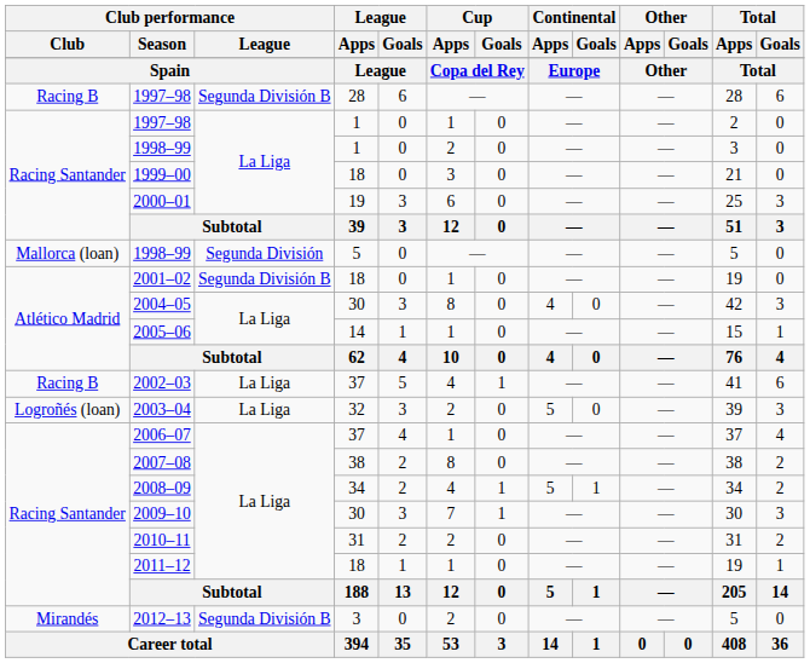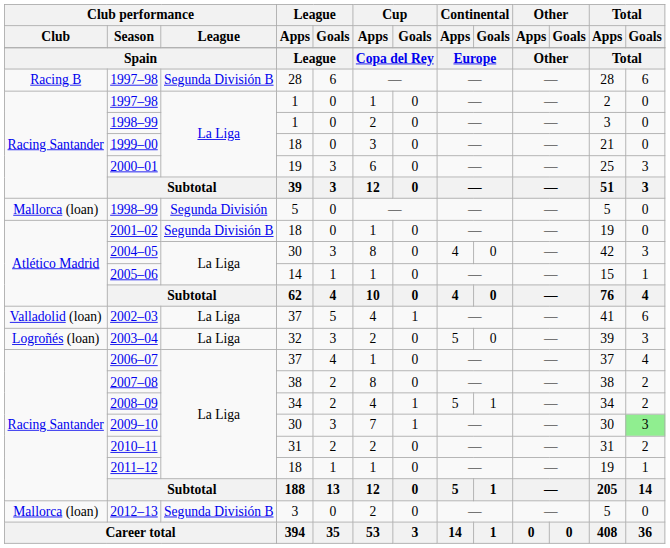 <table class="wikitable" style="text-align:center">
 <tr>
 <th colspan=3>Club performance</th>
 <th colspan=2>League</th>
 <th colspan=2>Cup</th>
 <th colspan=2>Continental</th>
 <th colspan=2>Other</th>
 <th colspan=2>Total</th>
 </tr>
 <tr>
 <th>Club</th>
 <th>Season</th>
 <th>League</th>
 <th>Apps</th>
 <th>Goals</th>
 <th>Apps</th>
 <th>Goals</th>
 <th>Apps</th>
 <th>Goals</th>
 <th>Apps</th>
 <th>Goals</th>
 <th>Apps</th>
 <th>Goals</th>
 </tr>
 <tr>
 </tr>
 <tr>
 <th colspan=3>Spain</th>
 <th colspan=2>League</th>
 <th colspan=2><a href='#'>Copa del Rey</a></th>
 <th colspan=2><a href='#'>Europe</a></th>
 <th colspan=2>Other</th>
 <th colspan=2>Total</th>
 </tr>
 <tr>
 <td><a href='#'>Racing B</a></td>
 <td><a href='#'>1997–98</a></td>
 <td><a href='#'>Segunda División B</a></td>
 <td>28</td>
 <td>6</td>
 <td colspan="2">—</td>
 <td colspan="2">—</td>
 <td colspan="2">—</td>
 <td>28</td>
 <td>6</td>
 </tr>
 <tr>
 <td rowspan="5"><a href='#'>Racing Santander</a></td>
 <td><a href='#'>1997–98</a></td>
 <td rowspan="4"><a href='#'>La Liga</a></td>
 <td>1</td>
 <td>0</td>
 <td>1</td>
 <td>0</td>
 <td colspan="2">—</td>
 <td colspan="2">—</td>
 <td>2</td>
 <td>0</td>
 </tr>
 <tr>
 <td><a href='#'>1998–99</a></td>
 <td>1</td>
 <td>0</td>
 <td>2</td>
 <td>0</td>
 <td colspan="2">—</td>
 <td colspan="2">—</td>
 <td>3</td>
 <td>0</td>
 </tr>
 <tr>
 <td><a href='#'>1999–00</a></td>
 <td>18</td>
 <td>0</td>
 <td>3</td>
 <td>0</td>
 <td colspan="2">—</td>
 <td colspan="2">—</td>
 <td>21</td>
 <td>0</td>
 </tr>
 <tr>
 <td><a href='#'>2000–01</a></td>
 <td>19</td>
 <td>3</td>
 <td>6</td>
 <td>0</td>
 <td colspan="2">—</td>
 <td colspan="2">—</td>
 <td>25</td>
 <td>3</td>
 </tr>
 <tr>
 <th colspan="2">Subtotal</th>
 <th>39</th>
 <th>3</th>
 <th>12</th>
 <th>0</th>
 <th colspan="2">—</th>
 <th colspan="2">—</th>
 <th>51</th>
 <th>3</th>
 </tr>
 <tr>
 <td><a href='#'>Mallorca</a> (loan)</td>
 <td><a href='#'>1998–99</a></td>
 <td><a href='#'>Segunda División</a></td>
 <td>5</td>
 <td>0</td>
 <td colspan="2">—</td>
 <td colspan="2">—</td>
 <td colspan="2">—</td>
 <td>5</td>
 <td>0</td>
 </tr>
 <tr>
 <td rowspan="4"><a href='#'>Atlético Madrid</a></td>
 <td><a href='#'>2001–02</a></td>
 <td><a href='#'>Segunda División B</a></td>
 <td>18</td>
 <td>0</td>
 <td>1</td>
 <td>0</td>
 <td colspan="2">—</td>
 <td colspan="2">—</td>
 <td>19</td>
 <td>0</td>
 </tr>
 <tr>
 <td><a href='#'>2004–05</a></td>
 <td rowspan="2">La Liga</td>
 <td>30</td>
 <td>3</td>
 <td>8</td>
 <td>0</td>
 <td>4</td>
 <td>0</td>
 <td colspan="2">—</td>
 <td>42</td>
 <td>3</td>
 </tr>
 <tr>
 <td><a href='#'>2005–06</a></td>
 <td>14</td>
 <td>1</td>
 <td>1</td>
 <td>0</td>
 <td colspan="2">—</td>
 <td colspan="2">—</td>
 <td>15</td>
 <td>1</td>
 </tr>
 <tr>
 <th colspan="2">Subtotal</th>
 <th>62</th>
 <th>4</th>
 <th>10</th>
 <th>0</th>
 <th>4</th>
 <th>0</th>
 <th colspan="2">—</th>
 <th>76</th>
 <th>4</th>
 </tr>
 <tr>
-<td><a href='#'>Racing B</a></td>
+<td><a href='#'>Valladolid</a> (loan)</td>
 <td><a href='#'>2002–03</a></td>
 <td>La Liga</td>
 <td>37</td>
 <td>5</td>
 <td>4</td>
 <td>1</td>
 <td colspan="2">—</td>
 <td colspan="2">—</td>
 <td>41</td>
 <td>6</td>
 </tr>
 <tr>
 <td><a href='#'>Logroñés</a> (loan)</td>
 <td><a href='#'>2003–04</a></td>
 <td>La Liga</td>
 <td>32</td>
 <td>3</td>
 <td>2</td>
 <td>0</td>
 <td>5</td>
 <td>0</td>
 <td colspan="2">—</td>
 <td>39</td>
 <td>3</td>
 </tr>
 <tr>
 <td rowspan="7"><a href='#'>Racing Santander</a></td>
 <td><a href='#'>2006–07</a></td>
 <td rowspan="6">La Liga</td>
 <td>37</td>
 <td>4</td>
 <td>1</td>
 <td>0</td>
 <td colspan="2">—</td>
 <td colspan="2">—</td>
 <td>37</td>
 <td>4</td>
 </tr>
 <tr>
 <td><a href='#'>2007–08</a></td>
 <td>38</td>
 <td>2</td>
 <td>8</td>
 <td>0</td>
 <td colspan="2">—</td>
 <td colspan="2">—</td>
 <td>38</td>
 <td>2</td>
 </tr>
 <tr>
 <td><a href='#'>2008–09</a></td>
 <td>34</td>
 <td>2</td>
 <td>4</td>
 <td>1</td>
 <td>5</td>
 <td>1</td>
 <td colspan="2">—</td>
 <td>34</td>
 <td>2</td>
 </tr>
 <tr>
 <td><a href='#'>2009–10</a></td>
 <td>30</td>
 <td>3</td>
 <td>7</td>
 <td>1</td>
 <td colspan="2">—</td>
 <td colspan="2">—</td>
 <td>30</td>
-<td>3</td>
+<td style="background: lightgreen;">3</td>
 </tr>
 <tr>
 <td><a href='#'>2010–11</a></td>
 <td>31</td>
 <td>2</td>
 <td>2</td>
 <td>0</td>
 <td colspan="2">—</td>
 <td colspan="2">—</td>
 <td>31</td>
 <td>2</td>
 </tr>
 <tr>
 <td><a href='#'>2011–12</a></td>
 <td>18</td>
 <td>1</td>
 <td>1</td>
 <td>0</td>
 <td colspan="2">—</td>
 <td colspan="2">—</td>
 <td>19</td>
 <td>1</td>
 </tr>
 <tr>
 <th colspan="2">Subtotal</th>
 <th>188</th>
 <th>13</th>
 <th>12</th>
 <th>0</th>
 <th>5</th>
 <th>1</th>
 <th colspan="2">—</th>
 <th>205</th>
 <th>14</th>
 </tr>
 <tr>
-<td><a href='#'>Mirandés</a></td>
+<td><a href='#'>Mallorca</a> (loan)</td>
 <td><a href='#'>2012–13</a></td>
 <td><a href='#'>Segunda División B</a></td>
 <td>3</td>
 <td>0</td>
 <td>2</td>
 <td>0</td>
 <td colspan="2">—</td>
 <td colspan="2">—</td>
 <td>5</td>
 <td>0</td>
 </tr>
 <tr>
 <th colspan=3>Career total</th>
 <th>394</th>
 <th>35</th>
 <th>53</th>
 <th>3</th>
 <th>14</th>
 <th>1</th>
 <th>0</th>
 <th>0</th>
 <th>408</th>
 <th>36</th>
 </tr>
 </table>
